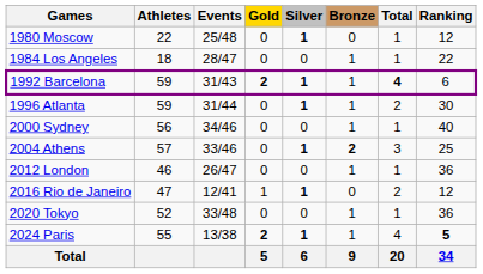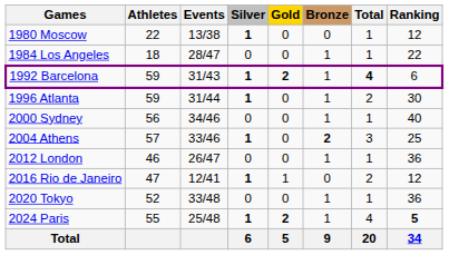 <table class="wikitable sortable" style="text-align:center">
 <tr>
 <th>Games</th>
 <th>Athletes</th>
 <th>Events</th>
+<th style="background-color:silver;">Silver</th>
 <th style="background-color:gold;">Gold</th>
-<th style="background-color:silver;">Silver</th>
 <th style="background-color:#c96;">Bronze</th>
 <th>Total</th>
 <th>Ranking</th>
 </tr>
 <tr>
 <td align=left> <a href='#'>1980 Moscow</a></td>
 <td>22</td>
-<td>25/48</td>
+<td>13/38</td>
+<td><strong>1</strong></td>
 <td>0</td>
-<td><strong>1</strong></td>
 <td>0</td>
 <td>1</td>
 <td>12</td>
 </tr>
 <tr>
 <td align=left> <a href='#'>1984 Los Angeles</a></td>
 <td>18</td>
 <td>28/47</td>
 <td>0</td>
 <td>0</td>
 <td>1</td>
 <td>1</td>
 <td>22</td>
 </tr>
 <tr align=center style="border: 3px solid purple">
 <td align=left> <a href='#'>1992 Barcelona</a></td>
 <td>59</td>
 <td>31/43</td>
+<td><strong>1</strong></td>
 <td><strong>2</strong></td>
-<td><strong>1</strong></td>
 <td>1</td>
 <td><strong>4</strong></td>
 <td>6</td>
 </tr>
 <tr>
 <td align=left> <a href='#'>1996 Atlanta</a></td>
 <td>59</td>
 <td>31/44</td>
+<td><strong>1</strong></td>
 <td>0</td>
-<td><strong>1</strong></td>
 <td>1</td>
 <td>2</td>
 <td>30</td>
 </tr>
 <tr>
 <td align=left> <a href='#'>2000 Sydney</a></td>
 <td>56</td>
 <td>34/46</td>
 <td>0</td>
 <td>0</td>
 <td>1</td>
 <td>1</td>
 <td>40</td>
 </tr>
 <tr>
 <td align=left> <a href='#'>2004 Athens</a></td>
 <td>57</td>
 <td>33/46</td>
+<td><strong>1</strong></td>
 <td>0</td>
-<td><strong>1</strong></td>
 <td><strong>2</strong></td>
 <td>3</td>
 <td>25</td>
 </tr>
 <tr>
 <td align=left> <a href='#'>2012 London</a></td>
 <td>46</td>
 <td>26/47</td>
 <td>0</td>
 <td>0</td>
 <td>1</td>
 <td>1</td>
 <td>36</td>
 </tr>
 <tr>
 <td align=left> <a href='#'>2016 Rio de Janeiro</a></td>
 <td>47</td>
 <td>12/41</td>
+<td><strong>1</strong></td>
 <td>1</td>
-<td><strong>1</strong></td>
 <td>0</td>
 <td>2</td>
 <td>12</td>
 </tr>
 <tr>
 <td align=left> <a href='#'>2020 Tokyo</a></td>
 <td>52</td>
 <td>33/48</td>
 <td>0</td>
 <td>0</td>
 <td>1</td>
 <td>1</td>
 <td>36</td>
 </tr>
 <tr>
 <td align=left> <a href='#'>2024 Paris</a></td>
 <td>55</td>
-<td>13/38</td>
+<td>25/48</td>
+<td><strong>1</strong></td>
 <td><strong>2</strong></td>
-<td><strong>1</strong></td>
 <td>1</td>
 <td>4</td>
 <td><strong>5</strong></td>
 </tr>
 <tr>
 <th>Total</th>
 <th></th>
 <th></th>
+<th>6</th>
 <th>5</th>
-<th>6</th>
 <th>9</th>
 <th>20</th>
 <th><a href='#'>34</a></th>
 </tr>
 </table>
